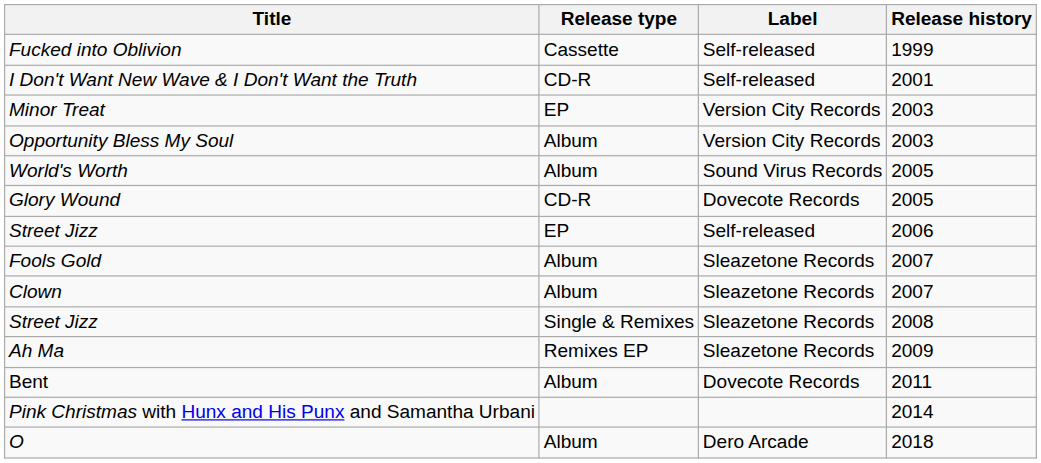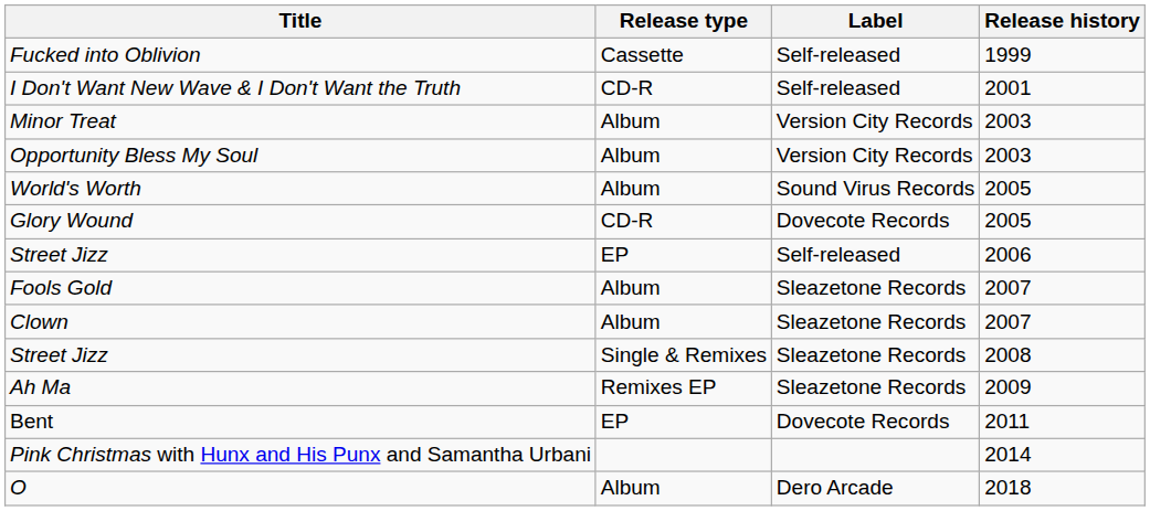 <table class="wikitable">
 <tr>
 <th>Title</th>
 <th>Release type</th>
 <th>Label</th>
 <th>Release history</th>
 </tr>
 <tr>
 <td><em>Fucked into Oblivion</em></td>
 <td>Cassette</td>
 <td>Self-released</td>
 <td>1999</td>
 </tr>
 <tr>
 <td><em>I Don't Want New Wave & I Don't Want the Truth</em></td>
 <td>CD-R</td>
 <td>Self-released</td>
 <td>2001</td>
 </tr>
 <tr>
 <td><em>Minor Treat</em></td>
-<td>EP</td>
+<td>Album</td>
 <td>Version City Records</td>
 <td>2003</td>
 </tr>
 <tr>
 <td><em>Opportunity Bless My Soul</em></td>
 <td>Album</td>
 <td>Version City Records</td>
 <td>2003</td>
 </tr>
 <tr>
 <td><em>World's Worth</em></td>
 <td>Album</td>
 <td>Sound Virus Records</td>
 <td>2005</td>
 </tr>
 <tr>
 <td><em>Glory Wound</em></td>
 <td>CD-R</td>
 <td>Dovecote Records</td>
 <td>2005</td>
 </tr>
 <tr>
 <td><em>Street Jizz</em></td>
 <td>EP</td>
 <td>Self-released</td>
 <td>2006</td>
 </tr>
 <tr>
 <td><em>Fools Gold</em></td>
 <td>Album</td>
 <td>Sleazetone Records</td>
 <td>2007</td>
 </tr>
 <tr>
 <td><em>Clown</em></td>
 <td>Album</td>
 <td>Sleazetone Records</td>
 <td>2007</td>
 </tr>
 <tr>
 <td><em>Street Jizz</em></td>
 <td>Single & Remixes</td>
 <td>Sleazetone Records</td>
 <td>2008</td>
 </tr>
 <tr>
 <td><em>Ah Ma</em></td>
 <td>Remixes EP</td>
 <td>Sleazetone Records</td>
 <td>2009</td>
 </tr>
 <tr>
 <td>Bent</td>
-<td>Album</td>
+<td>EP</td>
 <td>Dovecote Records</td>
 <td>2011</td>
 </tr>
 <tr>
 <td><em>Pink Christmas</em> with <a href='#'>Hunx and His Punx</a> and Samantha Urbani</td>
 <td></td>
 <td></td>
 <td>2014</td>
 </tr>
 <tr>
 <td><em>O</em></td>
 <td>Album</td>
 <td>Dero Arcade</td>
 <td>2018</td>
 </tr>
 </table>
